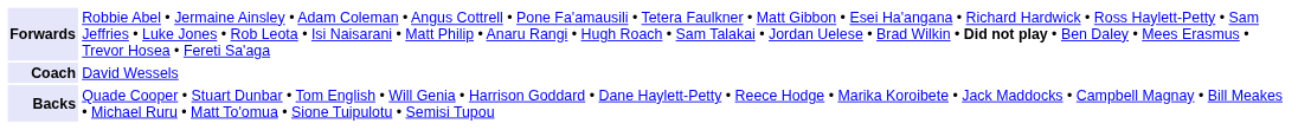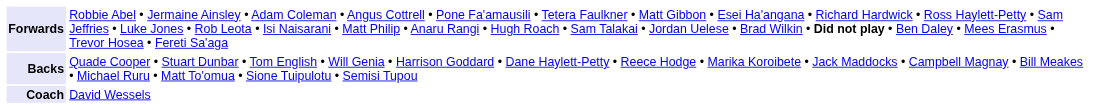 <table cellpadding="2" style="border: 1px solid white; font-size:90%;">
 <tr>
 <td style="text-align:right;" bgcolor="lavender"><strong>Forwards</strong></td>
 <td style="text-align:left;"><a href='#'>Robbie Abel</a> • <a href='#'>Jermaine Ainsley</a> • <a href='#'>Adam Coleman</a> • <a href='#'>Angus Cottrell</a> • <a href='#'>Pone Fa'amausili</a> • <a href='#'>Tetera Faulkner</a> • <a href='#'>Matt Gibbon</a> • <a href='#'>Esei Ha'angana</a> • <a href='#'>Richard Hardwick</a> • <a href='#'>Ross Haylett-Petty</a> • <a href='#'>Sam Jeffries</a> • <a href='#'>Luke Jones</a> • <a href='#'>Rob Leota</a> • <a href='#'>Isi Naisarani</a> • <a href='#'>Matt Philip</a> • <a href='#'>Anaru Rangi</a> • <a href='#'>Hugh Roach</a> • <a href='#'>Sam Talakai</a> • <a href='#'>Jordan Uelese</a> • <a href='#'>Brad Wilkin</a> • <strong>Did not play</strong> • <a href='#'>Ben Daley</a> • <a href='#'>Mees Erasmus</a> • <a href='#'>Trevor Hosea</a> • <a href='#'>Fereti Sa'aga</a></td>
 </tr>
 <tr>
+<td style="text-align:right;" bgcolor="lavender"><strong>Backs</strong></td>
+<td style="text-align:left;"><a href='#'>Quade Cooper</a> • <a href='#'>Stuart Dunbar</a> • <a href='#'>Tom English</a> • <a href='#'>Will Genia</a> • <a href='#'>Harrison Goddard</a> • <a href='#'>Dane Haylett-Petty</a> • <a href='#'>Reece Hodge</a> • <a href='#'>Marika Koroibete</a> • <a href='#'>Jack Maddocks</a> • <a href='#'>Campbell Magnay</a> • <a href='#'>Bill Meakes</a> • <a href='#'>Michael Ruru</a> • <a href='#'>Matt To'omua</a> • <a href='#'>Sione Tuipulotu</a> • <a href='#'>Semisi Tupou</a></td>
+</tr>
+<tr>
 <td style="text-align:right;" bgcolor="lavender"><strong>Coach</strong></td>
 <td style="text-align:left;"><a href='#'>David Wessels</a></td>
 </tr>
-<tr>
-<td style="text-align:right;" bgcolor="lavender"><strong>Backs</strong></td>
-<td style="text-align:left;"><a href='#'>Quade Cooper</a> • <a href='#'>Stuart Dunbar</a> • <a href='#'>Tom English</a> • <a href='#'>Will Genia</a> • <a href='#'>Harrison Goddard</a> • <a href='#'>Dane Haylett-Petty</a> • <a href='#'>Reece Hodge</a> • <a href='#'>Marika Koroibete</a> • <a href='#'>Jack Maddocks</a> • <a href='#'>Campbell Magnay</a> • <a href='#'>Bill Meakes</a> • <a href='#'>Michael Ruru</a> • <a href='#'>Matt To'omua</a> • <a href='#'>Sione Tuipulotu</a> • <a href='#'>Semisi Tupou</a></td>
-</tr>
 </table>
